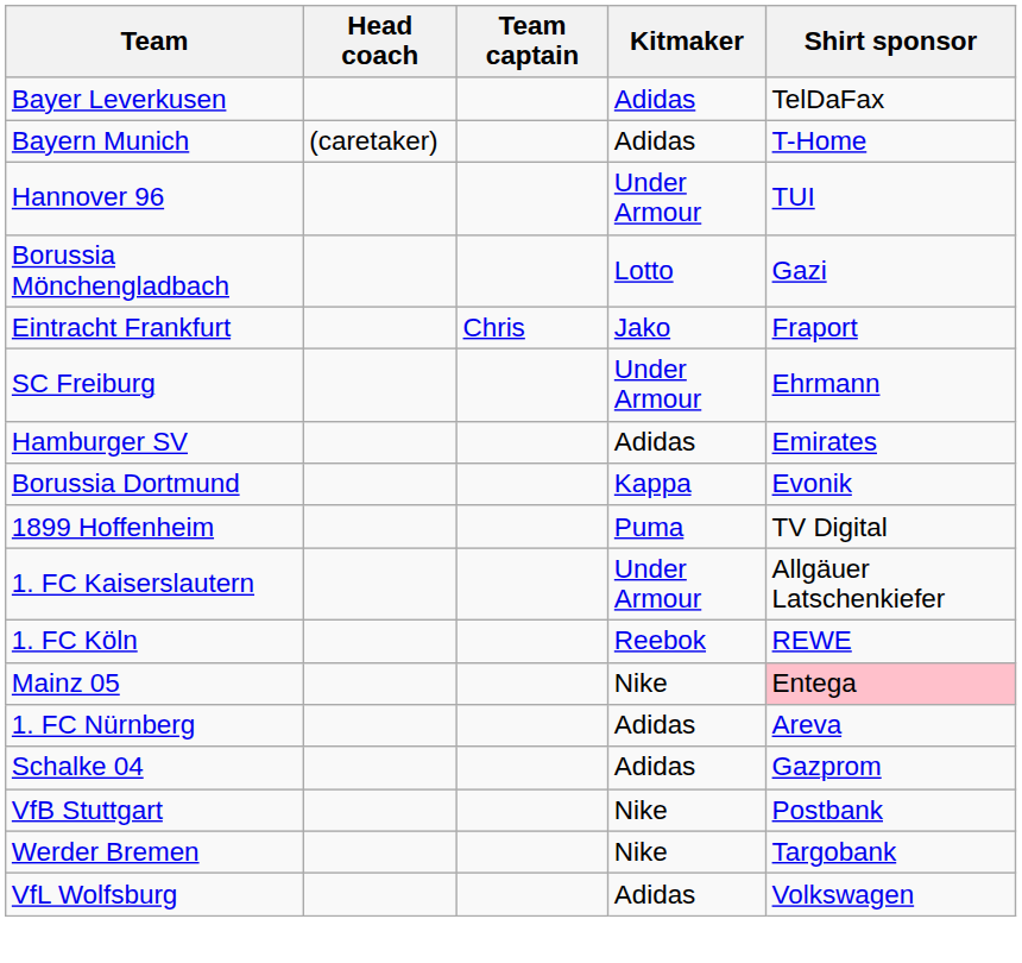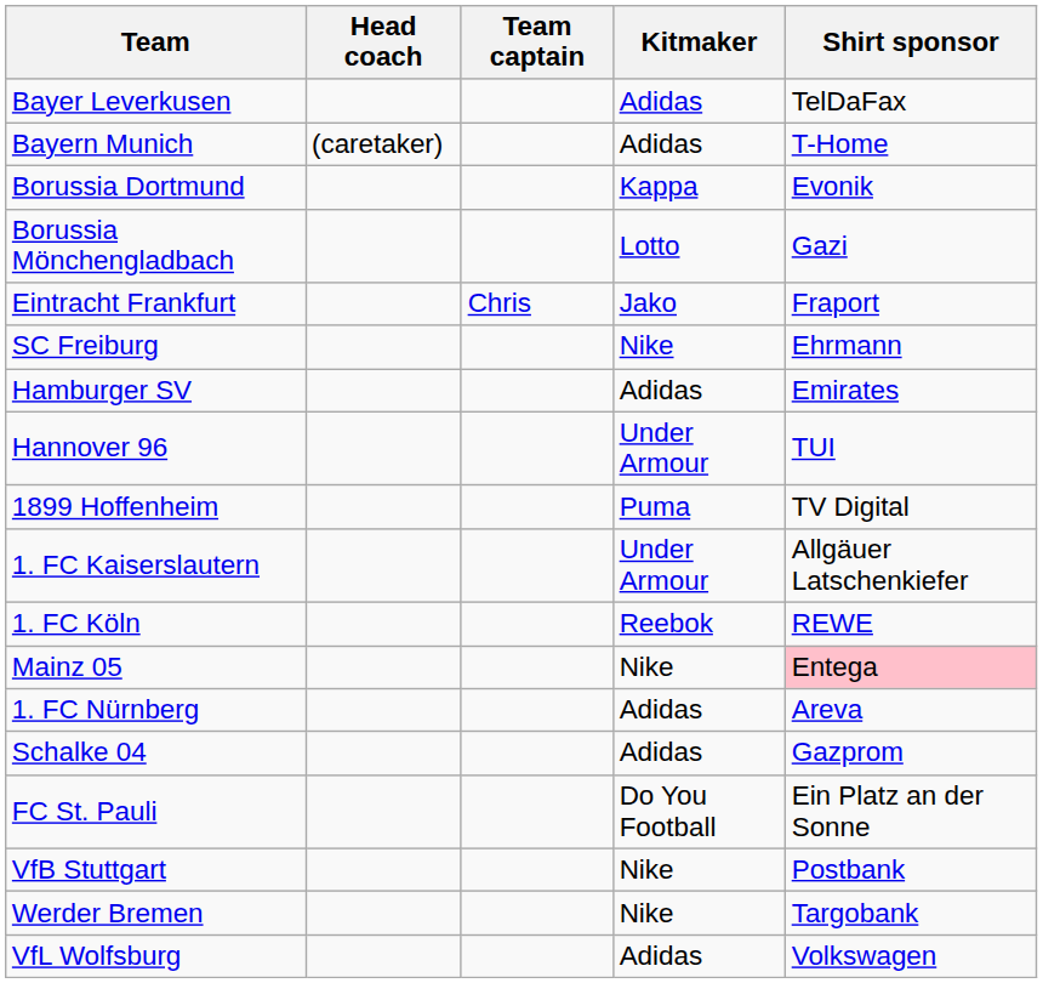 <table class="wikitable sortable">
 <tr>
 <th>Team</th>
 <th>Head coach</th>
 <th>Team captain</th>
 <th>Kitmaker</th>
 <th>Shirt sponsor</th>
 </tr>
 <tr>
 <td><a href='#'>Bayer Leverkusen</a></td>
 <td> </td>
 <td> </td>
 <td><a href='#'>Adidas</a></td>
 <td>TelDaFax</td>
 </tr>
 <tr>
 <td><a href='#'>Bayern Munich</a></td>
 <td>  (caretaker)</td>
 <td> </td>
 <td>Adidas</td>
 <td><a href='#'>T-Home</a></td>
 </tr>
 <tr>
-<td><a href='#'>Hannover 96</a></td>
+<td><a href='#'>Borussia Dortmund</a></td>
 <td> </td>
 <td> </td>
-<td><a href='#'>Under Armour</a></td>
-<td><a href='#'>TUI</a></td>
+<td><a href='#'>Kappa</a></td>
+<td><a href='#'>Evonik</a></td>
 </tr>
 <tr>
 <td><a href='#'>Borussia Mönchengladbach</a></td>
 <td> </td>
 <td> </td>
 <td><a href='#'>Lotto</a></td>
 <td><a href='#'>Gazi</a></td>
 </tr>
 <tr>
 <td><a href='#'>Eintracht Frankfurt</a></td>
 <td> </td>
 <td> <a href='#'>Chris</a></td>
 <td><a href='#'>Jako</a></td>
 <td><a href='#'>Fraport</a></td>
 </tr>
 <tr>
 <td><a href='#'>SC Freiburg</a></td>
 <td> </td>
 <td> </td>
-<td><a href='#'>Under Armour</a></td>
+<td><a href='#'>Nike</a></td>
 <td><a href='#'>Ehrmann</a></td>
 </tr>
 <tr>
 <td><a href='#'>Hamburger SV</a></td>
 <td> </td>
 <td> </td>
 <td>Adidas</td>
 <td><a href='#'>Emirates</a></td>
 </tr>
 <tr>
-<td><a href='#'>Borussia Dortmund</a></td>
+<td><a href='#'>Hannover 96</a></td>
 <td> </td>
 <td> </td>
-<td><a href='#'>Kappa</a></td>
-<td><a href='#'>Evonik</a></td>
+<td><a href='#'>Under Armour</a></td>
+<td><a href='#'>TUI</a></td>
 </tr>
 <tr>
 <td><a href='#'>1899 Hoffenheim</a></td>
 <td> </td>
 <td> </td>
 <td><a href='#'>Puma</a></td>
 <td>TV Digital</td>
 </tr>
 <tr>
 <td><a href='#'>1. FC Kaiserslautern</a></td>
 <td> </td>
 <td> </td>
 <td><a href='#'>Under Armour</a></td>
 <td>Allgäuer Latschenkiefer</td>
 </tr>
 <tr>
 <td><a href='#'>1. FC Köln</a></td>
 <td> </td>
 <td> </td>
 <td><a href='#'>Reebok</a></td>
 <td><a href='#'>REWE</a></td>
 </tr>
 <tr>
 <td><a href='#'>Mainz 05</a></td>
 <td> </td>
 <td> </td>
 <td>Nike</td>
 <td style="background: pink;">Entega</td>
 </tr>
 <tr>
 <td><a href='#'>1. FC Nürnberg</a></td>
 <td> </td>
 <td> </td>
 <td>Adidas</td>
 <td><a href='#'>Areva</a></td>
 </tr>
 <tr>
 <td><a href='#'>Schalke 04</a></td>
 <td> </td>
 <td> </td>
 <td>Adidas</td>
 <td><a href='#'>Gazprom</a></td>
 </tr>
 <tr>
+<td><a href='#'>FC St. Pauli</a></td>
+<td> </td>
+<td> </td>
+<td>Do You Football</td>
+<td>Ein Platz an der Sonne</td>
+</tr>
+<tr>
 <td><a href='#'>VfB Stuttgart</a></td>
 <td> </td>
 <td> </td>
 <td>Nike</td>
 <td><a href='#'>Postbank</a></td>
 </tr>
 <tr>
 <td><a href='#'>Werder Bremen</a></td>
 <td> </td>
 <td> </td>
 <td>Nike</td>
 <td><a href='#'>Targobank</a></td>
 </tr>
 <tr>
 <td><a href='#'>VfL Wolfsburg</a></td>
 <td> </td>
 <td> </td>
 <td>Adidas</td>
 <td><a href='#'>Volkswagen</a></td>
 </tr>
 </table>
